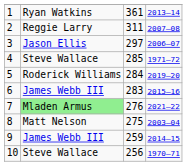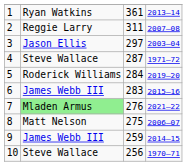 <table class="wikitable">
 <tr>
 </tr>
 <tr>
 <td>1</td>
 <td>Ryan Watkins</td>
 <td>361</td>
 <td style="font-size:80%;"><a href='#'>2013–14</a></td>
 </tr>
 <tr>
 <td>2</td>
 <td>Reggie Larry</td>
 <td>311</td>
 <td style="font-size:80%;"><a href='#'>2007–08</a></td>
 </tr>
 <tr>
 <td>3</td>
 <td><a href='#'>Jason Ellis</a></td>
 <td>297</td>
-<td style="font-size:80%;"><a href='#'>2006–07</a></td>
+<td style="font-size:80%;"><a href='#'>2003–04</a></td>
 </tr>
 <tr>
 <td>4</td>
 <td>Steve Wallace</td>
-<td>285</td>
+<td>287</td>
 <td style="font-size:80%;"><a href='#'>1971–72</a></td>
 </tr>
 <tr>
 <td>5</td>
 <td>Roderick Williams</td>
 <td>284</td>
 <td style="font-size:80%;"><a href='#'>2019–20</a></td>
 </tr>
 <tr>
 <td>6</td>
 <td><a href='#'>James Webb III</a></td>
 <td>283</td>
 <td style="font-size:80%;"><a href='#'>2015–16</a></td>
 </tr>
 <tr>
 <td>7</td>
 <td style="background: lightgreen;">Mladen Armus</td>
 <td>276</td>
 <td style="font-size:80%;"><a href='#'>2021–22</a></td>
 </tr>
 <tr>
 <td>8</td>
 <td>Matt Nelson</td>
 <td>275</td>
-<td style="font-size:80%;"><a href='#'>2003–04</a></td>
+<td style="font-size:80%;"><a href='#'>2006–07</a></td>
 </tr>
 <tr>
 <td>9</td>
 <td><a href='#'>James Webb III</a></td>
 <td>259</td>
 <td style="font-size:80%;"><a href='#'>2014–15</a></td>
 </tr>
 <tr>
 <td>10</td>
 <td>Steve Wallace</td>
 <td>256</td>
 <td style="font-size:80%;"><a href='#'>1970–71</a></td>
 </tr>
 </table>
